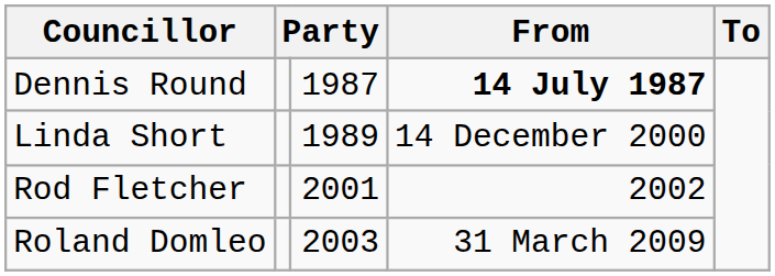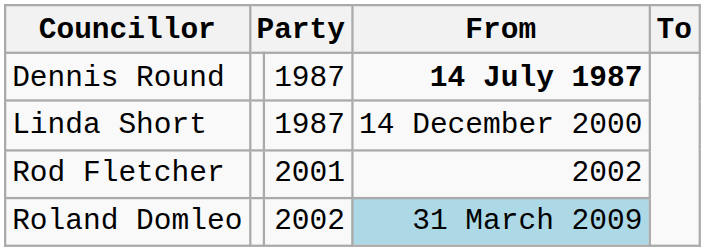 <table class=wikitable>
 <tr>
 <th>Councillor</th>
 <th colspan=2>Party</th>
 <th>From</th>
 <th>To</th>
 </tr>
 <tr>
 <td>Dennis Round</td>
 <td></td>
 <td align=right>1987</td>
 <td align=right><strong>14 July 1987</strong></td>
 </tr>
 <tr>
 <td>Linda Short</td>
 <td></td>
-<td align=right>1989</td>
+<td align=right>1987</td>
 <td align=right>14 December 2000</td>
 </tr>
 <tr>
 <td>Rod Fletcher</td>
 <td></td>
 <td align=right>2001</td>
 <td align=right>2002</td>
 </tr>
 <tr>
 <td>Roland Domleo</td>
 <td></td>
-<td align=right>2003</td>
-<td align=right>31 March 2009</td>
+<td align=right>2002</td>
+<td align=right style="background: lightblue;">31 March 2009</td>
 </tr>
 </table>
